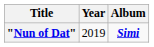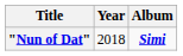 <table class="wikitable plainrowheaders">
 <tr>
 <th>Title</th>
 <th>Year</th>
 <th>Album</th>
 </tr>
 <tr>
 <th scope="row">"<a href='#'>Nun of Dat</a>"<br></th>
-<td align="center">2019</td>
+<td align="center">2018</td>
 <td align="center"><strong><em><a href='#'>Simi</a></em></strong></td>
 </tr>
 </table>
